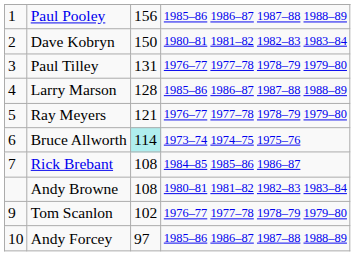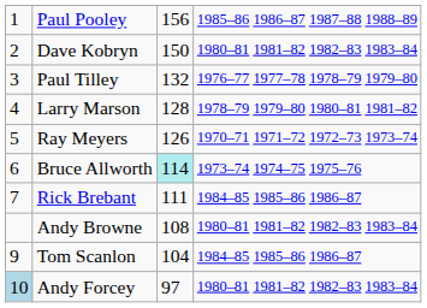 <table class="wikitable">
 <tr>
 </tr>
 <tr>
 <td>1</td>
 <td><a href='#'>Paul Pooley</a></td>
 <td>156</td>
 <td style="font-size:80%;"><a href='#'>1985–86</a> <a href='#'>1986–87</a> <a href='#'>1987–88</a> <a href='#'>1988–89</a></td>
 </tr>
 <tr>
 <td>2</td>
 <td>Dave Kobryn</td>
 <td>150</td>
 <td style="font-size:80%;"><a href='#'>1980–81</a> <a href='#'>1981–82</a> <a href='#'>1982–83</a> <a href='#'>1983–84</a></td>
 </tr>
 <tr>
 <td>3</td>
 <td>Paul Tilley</td>
-<td>131</td>
+<td>132</td>
 <td style="font-size:80%;"><a href='#'>1976–77</a> <a href='#'>1977–78</a> <a href='#'>1978–79</a> <a href='#'>1979–80</a></td>
 </tr>
 <tr>
 <td>4</td>
 <td>Larry Marson</td>
 <td>128</td>
-<td style="font-size:80%;"><a href='#'>1985–86</a> <a href='#'>1986–87</a> <a href='#'>1987–88</a> <a href='#'>1988–89</a></td>
+<td style="font-size:80%;"><a href='#'>1978–79</a> <a href='#'>1979–80</a> <a href='#'>1980–81</a> <a href='#'>1981–82</a></td>
 </tr>
 <tr>
 <td>5</td>
 <td>Ray Meyers</td>
-<td>121</td>
-<td style="font-size:80%;"><a href='#'>1976–77</a> <a href='#'>1977–78</a> <a href='#'>1978–79</a> <a href='#'>1979–80</a></td>
+<td>126</td>
+<td style="font-size:80%;"><a href='#'>1970–71</a> <a href='#'>1971–72</a> <a href='#'>1972–73</a> <a href='#'>1973–74</a></td>
 </tr>
 <tr>
 <td>6</td>
 <td>Bruce Allworth</td>
 <td style="background: paleturquoise;">114</td>
 <td style="font-size:80%;"><a href='#'>1973–74</a> <a href='#'>1974–75</a> <a href='#'>1975–76</a></td>
 </tr>
 <tr>
 <td>7</td>
 <td><a href='#'>Rick Brebant</a></td>
-<td>108</td>
+<td>111</td>
 <td style="font-size:80%;"><a href='#'>1984–85</a> <a href='#'>1985–86</a> <a href='#'>1986–87</a></td>
 </tr>
 <tr>
 <td></td>
 <td>Andy Browne</td>
 <td>108</td>
 <td style="font-size:80%;"><a href='#'>1980–81</a> <a href='#'>1981–82</a> <a href='#'>1982–83</a> <a href='#'>1983–84</a></td>
 </tr>
 <tr>
 <td>9</td>
 <td>Tom Scanlon</td>
-<td>102</td>
-<td style="font-size:80%;"><a href='#'>1976–77</a> <a href='#'>1977–78</a> <a href='#'>1978–79</a> <a href='#'>1979–80</a></td>
+<td>104</td>
+<td style="font-size:80%;"><a href='#'>1984–85</a> <a href='#'>1985–86</a> <a href='#'>1986–87</a></td>
 </tr>
 <tr>
-<td>10</td>
+<td style="background: lightblue;">10</td>
 <td>Andy Forcey</td>
 <td>97</td>
-<td style="font-size:80%;"><a href='#'>1985–86</a> <a href='#'>1986–87</a> <a href='#'>1987–88</a> <a href='#'>1988–89</a></td>
+<td style="font-size:80%;"><a href='#'>1980–81</a> <a href='#'>1981–82</a> <a href='#'>1982–83</a> <a href='#'>1983–84</a></td>
 </tr>
 </table>
